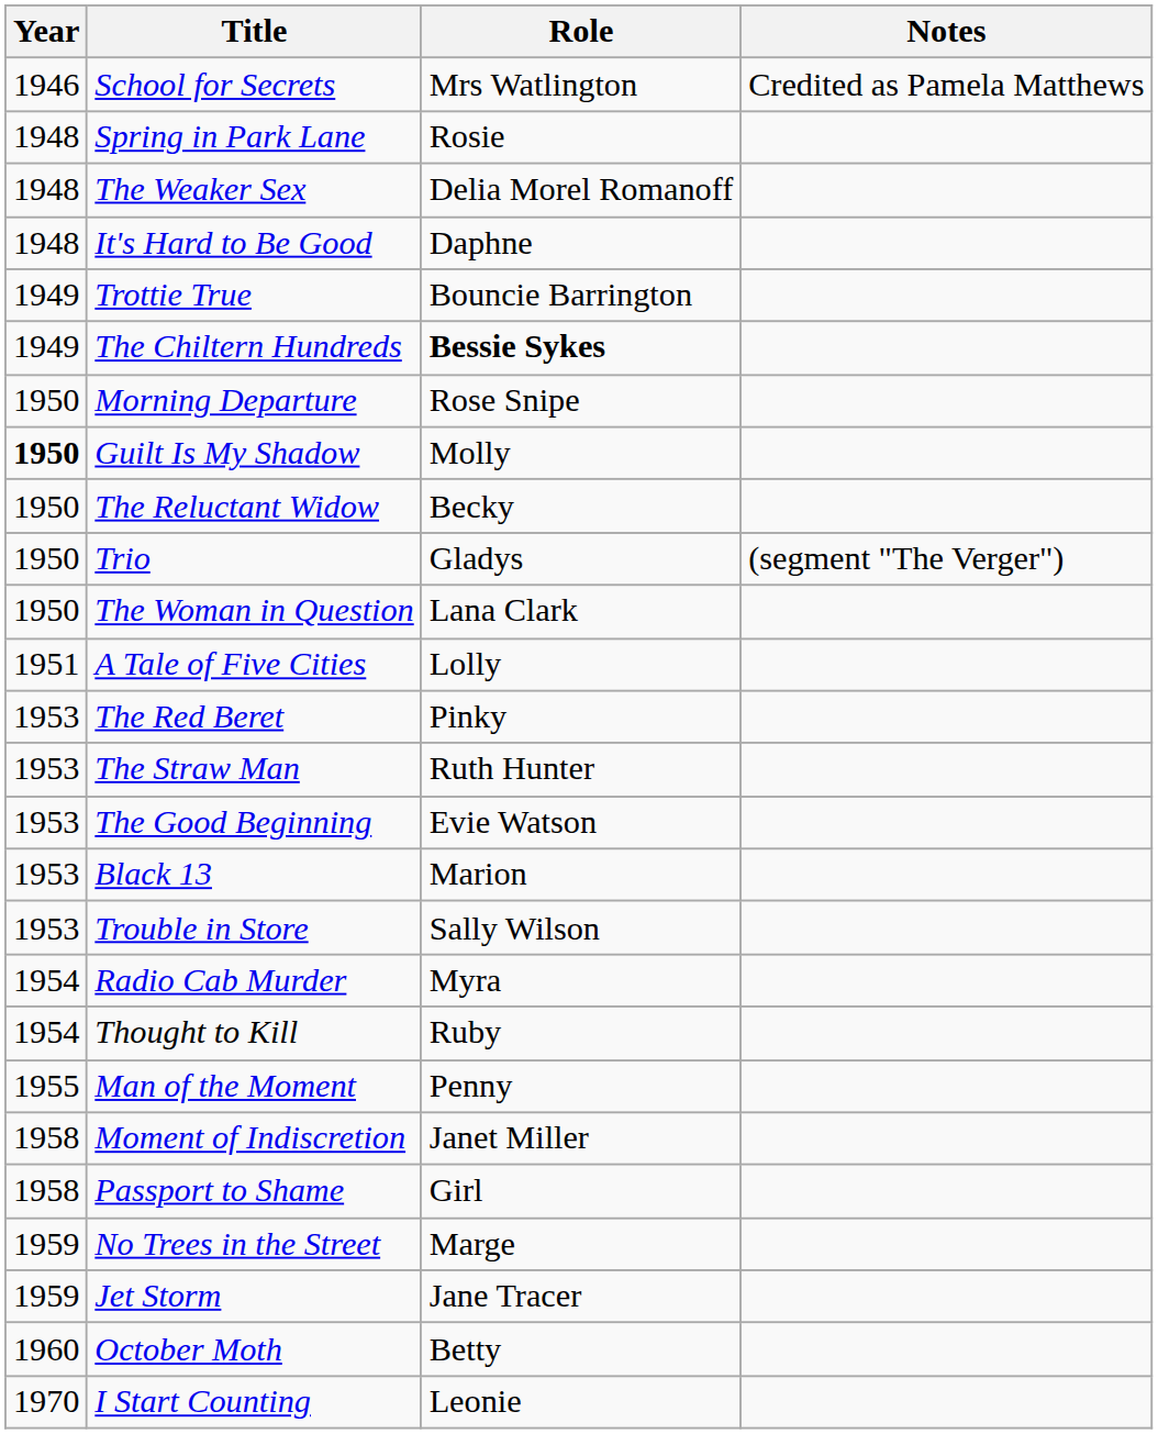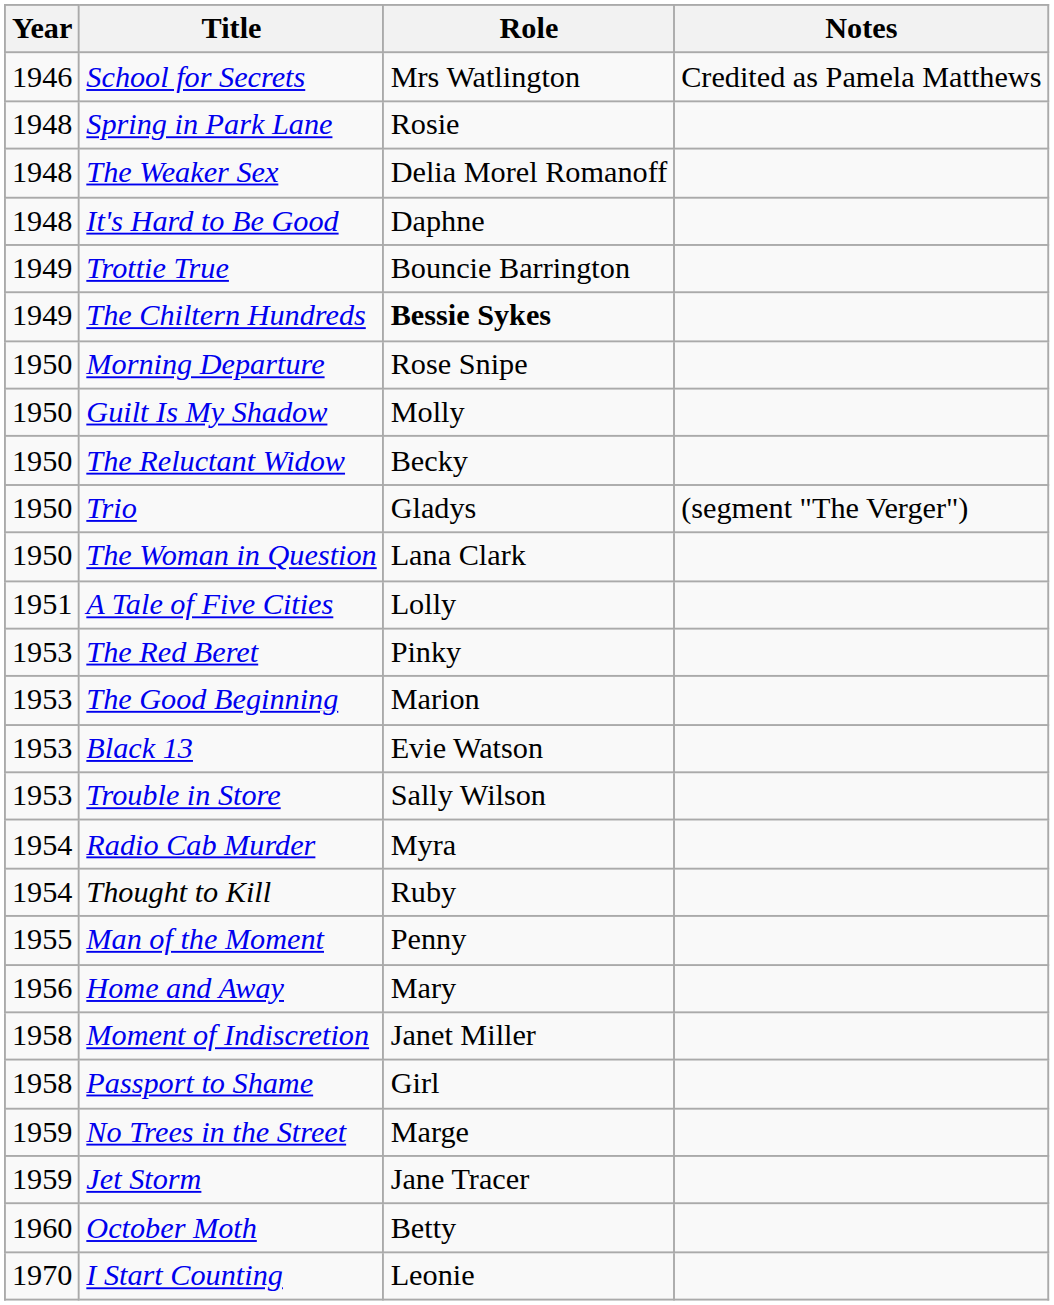 <table class="wikitable">
 <tr>
 <th>Year</th>
 <th>Title</th>
 <th>Role</th>
 <th>Notes</th>
 </tr>
 <tr>
 <td>1946</td>
 <td><em><a href='#'>School for Secrets</a></em></td>
 <td>Mrs Watlington</td>
 <td>Credited as Pamela Matthews</td>
 </tr>
 <tr>
 <td>1948</td>
 <td><em><a href='#'>Spring in Park Lane</a></em></td>
 <td>Rosie</td>
 <td></td>
 </tr>
 <tr>
 <td>1948</td>
 <td><em><a href='#'>The Weaker Sex</a></em></td>
 <td>Delia Morel Romanoff</td>
 <td></td>
 </tr>
 <tr>
 <td>1948</td>
 <td><em><a href='#'>It's Hard to Be Good</a></em></td>
 <td>Daphne</td>
 <td></td>
 </tr>
 <tr>
 <td>1949</td>
 <td><em><a href='#'>Trottie True</a></em></td>
 <td>Bouncie Barrington</td>
 <td></td>
 </tr>
 <tr>
 <td>1949</td>
 <td><em><a href='#'>The Chiltern Hundreds</a></em></td>
 <td><strong>Bessie Sykes</strong></td>
 <td></td>
 </tr>
 <tr>
 <td>1950</td>
 <td><em><a href='#'>Morning Departure</a></em></td>
 <td>Rose Snipe</td>
 <td></td>
 </tr>
 <tr>
-<td><strong>1950</strong></td>
+<td>1950</td>
 <td><em><a href='#'>Guilt Is My Shadow</a></em></td>
 <td>Molly</td>
 <td></td>
 </tr>
 <tr>
 <td>1950</td>
 <td><em><a href='#'>The Reluctant Widow</a></em></td>
 <td>Becky</td>
 <td></td>
 </tr>
 <tr>
 <td>1950</td>
 <td><em><a href='#'>Trio</a></em></td>
 <td>Gladys</td>
 <td>(segment "The Verger")</td>
 </tr>
 <tr>
 <td>1950</td>
 <td><em><a href='#'>The Woman in Question</a></em></td>
 <td>Lana Clark</td>
 <td></td>
 </tr>
 <tr>
 <td>1951</td>
 <td><em><a href='#'>A Tale of Five Cities</a></em></td>
 <td>Lolly</td>
 <td></td>
 </tr>
 <tr>
 <td>1953</td>
 <td><em><a href='#'>The Red Beret</a></em></td>
 <td>Pinky</td>
 <td></td>
 </tr>
 <tr>
 <td>1953</td>
-<td><em><a href='#'>The Straw Man</a></em></td>
-<td>Ruth Hunter</td>
-<td></td>
-</tr>
-<tr>
-<td>1953</td>
 <td><em><a href='#'>The Good Beginning</a></em></td>
-<td>Evie Watson</td>
+<td>Marion</td>
 <td></td>
 </tr>
 <tr>
 <td>1953</td>
 <td><em><a href='#'>Black 13</a></em></td>
-<td>Marion</td>
+<td>Evie Watson</td>
 <td></td>
 </tr>
 <tr>
 <td>1953</td>
 <td><em><a href='#'>Trouble in Store</a></em></td>
 <td>Sally Wilson</td>
 <td></td>
 </tr>
 <tr>
 <td>1954</td>
 <td><em><a href='#'>Radio Cab Murder</a></em></td>
 <td>Myra</td>
 <td></td>
 </tr>
 <tr>
 <td>1954</td>
 <td><em>Thought to Kill</em></td>
 <td>Ruby</td>
 <td></td>
 </tr>
 <tr>
 <td>1955</td>
 <td><em><a href='#'>Man of the Moment</a></em></td>
 <td>Penny</td>
+<td></td>
+</tr>
+<tr>
+<td>1956</td>
+<td><em><a href='#'>Home and Away</a></em></td>
+<td>Mary</td>
 <td></td>
 </tr>
 <tr>
 <td>1958</td>
 <td><em><a href='#'>Moment of Indiscretion</a></em></td>
 <td>Janet Miller</td>
 <td></td>
 </tr>
 <tr>
 <td>1958</td>
 <td><em><a href='#'>Passport to Shame</a></em></td>
 <td>Girl</td>
 <td></td>
 </tr>
 <tr>
 <td>1959</td>
 <td><em><a href='#'>No Trees in the Street</a></em></td>
 <td>Marge</td>
 <td></td>
 </tr>
 <tr>
 <td>1959</td>
 <td><em><a href='#'>Jet Storm</a></em></td>
 <td>Jane Tracer</td>
 <td></td>
 </tr>
 <tr>
 <td>1960</td>
 <td><em><a href='#'>October Moth</a></em></td>
 <td>Betty</td>
 <td></td>
 </tr>
 <tr>
 <td>1970</td>
 <td><em><a href='#'>I Start Counting</a></em></td>
 <td>Leonie</td>
 <td></td>
 </tr>
 </table>
